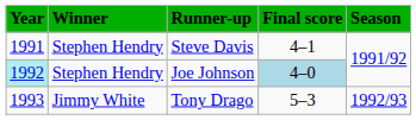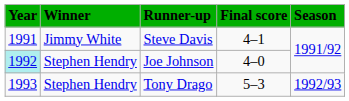 <table class="wikitable" style="margin: auto">
 <tr>
 <th style="text-align: center; background-color: #00af00">Year</th>
 <th style="text-align: left; background-color: #00af00">Winner</th>
 <th style="text-align: left; background-color: #00af00">Runner-up</th>
 <th style="text-align: left; background-color: #00af00">Final score</th>
 <th style="text-align: left; background-color: #00af00">Season</th>
 </tr>
 <tr>
 <td><a href='#'>1991</a></td>
-<td> <a href='#'>Stephen Hendry</a></td>
+<td> <a href='#'>Jimmy White</a></td>
 <td> <a href='#'>Steve Davis</a></td>
 <td style="text-align: center">4–1</td>
 <td rowspan="2"><a href='#'>1991/92</a></td>
 </tr>
 <tr>
 <td style="background: paleturquoise;"><a href='#'>1992</a></td>
 <td> <a href='#'>Stephen Hendry</a></td>
 <td> <a href='#'>Joe Johnson</a></td>
-<td style="background: lightblue; text-align: center">4–0</td>
+<td style="text-align: center">4–0</td>
 </tr>
 <tr>
 <td><a href='#'>1993</a></td>
-<td> <a href='#'>Jimmy White</a></td>
+<td> <a href='#'>Stephen Hendry</a></td>
 <td> <a href='#'>Tony Drago</a></td>
 <td style="text-align: center">5–3</td>
 <td><a href='#'>1992/93</a></td>
 </tr>
 </table>
